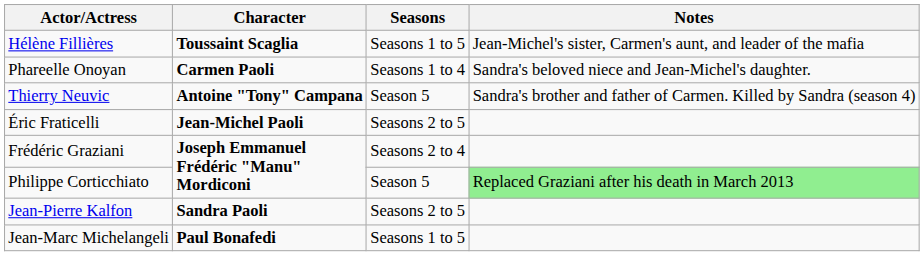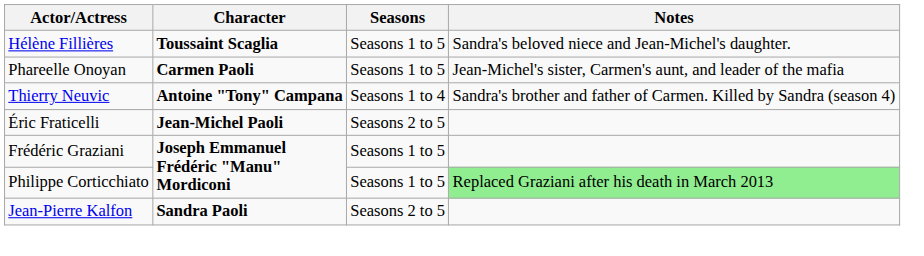 <table class="wikitable">
 <tr>
 <th><strong>Actor/Actress</strong></th>
 <th><strong>Character</strong></th>
 <th>Seasons</th>
 <th>Notes</th>
 </tr>
 <tr>
 <td><a href='#'>Hélène Fillières</a></td>
 <td><strong>Toussaint Scaglia</strong></td>
 <td>Seasons 1 to 5</td>
-<td>Jean-Michel's sister, Carmen's aunt, and leader of the mafia</td>
+<td>Sandra's beloved niece and Jean-Michel's daughter.</td>
 </tr>
 <tr>
 <td>Phareelle Onoyan</td>
 <td><strong>Carmen Paoli</strong></td>
-<td>Seasons 1 to 4</td>
-<td>Sandra's beloved niece and Jean-Michel's daughter.</td>
+<td>Seasons 1 to 5</td>
+<td>Jean-Michel's sister, Carmen's aunt, and leader of the mafia</td>
 </tr>
 <tr>
 <td><a href='#'>Thierry Neuvic</a></td>
 <td><strong>Antoine "Tony" Campana</strong></td>
-<td>Season 5</td>
+<td>Seasons 1 to 4</td>
 <td>Sandra's brother and father of Carmen. Killed by Sandra (season 4)</td>
 </tr>
 <tr>
 <td>Éric Fraticelli</td>
 <td><strong>Jean-Michel Paoli</strong></td>
 <td>Seasons 2 to 5</td>
 <td></td>
 </tr>
 <tr>
 <td>Frédéric Graziani</td>
 <td rowspan=2><strong>Joseph Emmanuel <br>Frédéric "Manu" <br>Mordiconi</strong></td>
-<td rowspan=1>Seasons 2 to 4</td>
+<td>Seasons 1 to 5</td>
 <td rowspan=1></td>
 </tr>
 <tr>
 <td>Philippe Corticchiato</td>
-<td>Season 5</td>
+<td>Seasons 1 to 5</td>
 <td style="background: lightgreen;">Replaced Graziani after his death in March 2013</td>
 </tr>
 <tr>
 <td><a href='#'>Jean-Pierre Kalfon</a></td>
 <td><strong>Sandra Paoli</strong></td>
 <td>Seasons 2 to 5</td>
 <td></td>
 </tr>
-<tr>
-<td>Jean-Marc Michelangeli</td>
-<td><strong>Paul Bonafedi</strong></td>
-<td>Seasons 1 to 5</td>
-<td></td>
-</tr>
 </table>
